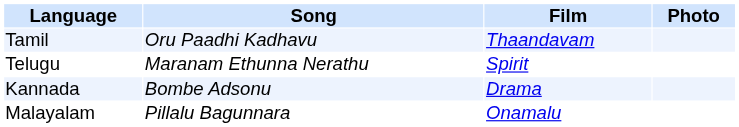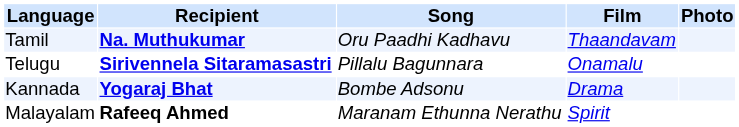 <table cellspacing="1" cellpadding="1" border="0" style="width:50%;">
 <tr style="background:#d1e4fd;">
 <th>Language</th>
+<th>Recipient</th>
 <th>Song</th>
 <th>Film</th>
 <th>Photo</th>
 </tr>
 <tr style="background:#edf3fe;">
 <td>Tamil</td>
+<td><strong><a href='#'>Na. Muthukumar</a></strong></td>
 <td><em>Oru Paadhi Kadhavu</em></td>
 <td><em><a href='#'>Thaandavam</a></em></td>
 <td></td>
 </tr>
 <tr>
 <td>Telugu</td>
-<td><em>Maranam Ethunna Nerathu</em></td>
-<td><em><a href='#'>Spirit</a></em></td>
+<td><strong><a href='#'>Sirivennela Sitaramasastri</a></strong></td>
+<td><em>Pillalu Bagunnara</em></td>
+<td><em><a href='#'>Onamalu</a></em></td>
 <td></td>
 </tr>
 <tr style="background:#edf3fe;">
 <td>Kannada</td>
+<td><strong><a href='#'>Yogaraj Bhat</a></strong></td>
 <td><em>Bombe Adsonu</em></td>
 <td><em><a href='#'>Drama</a></em></td>
 <td></td>
 </tr>
 <tr>
 <td>Malayalam</td>
-<td><em>Pillalu Bagunnara</em></td>
-<td><em><a href='#'>Onamalu</a></em></td>
+<td><strong>Rafeeq Ahmed</strong></td>
+<td><em>Maranam Ethunna Nerathu</em></td>
+<td><em><a href='#'>Spirit</a></em></td>
 <td></td>
 </tr>
 </table>
